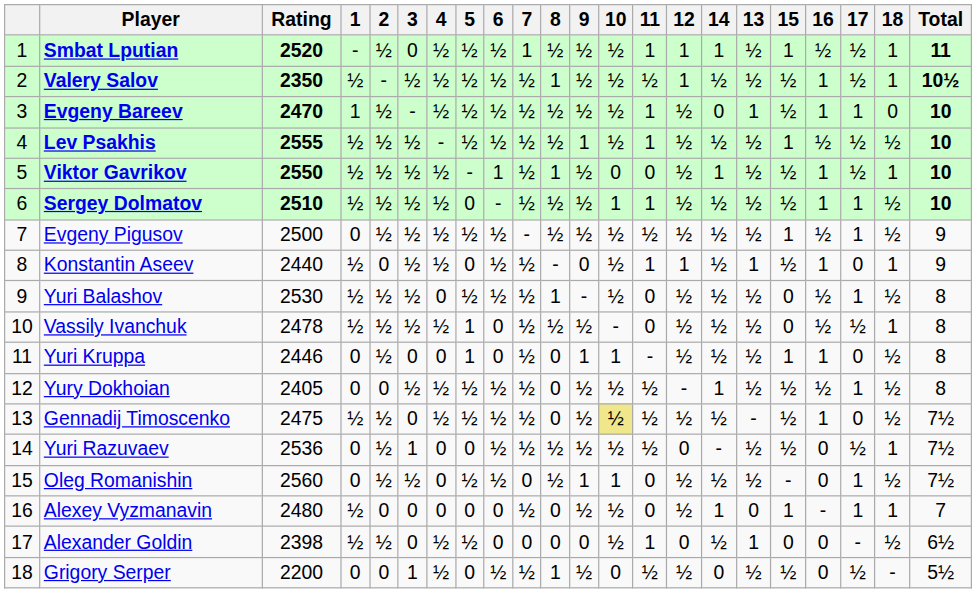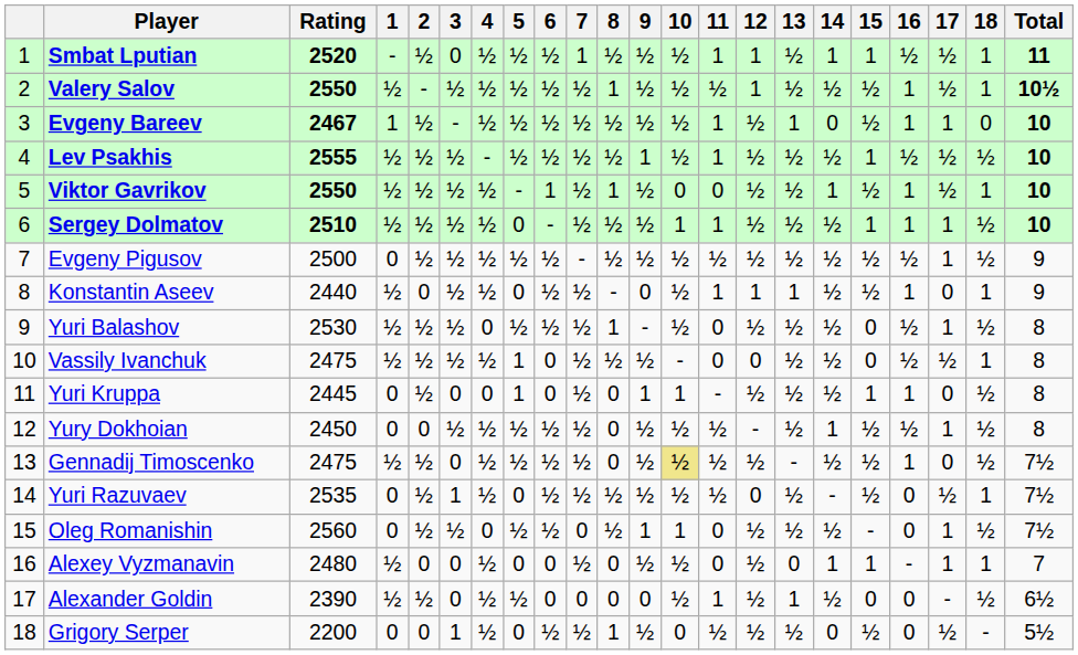 <table class="wikitable" border="1" width="800px">
 <tr>
 <th></th>
 <th>Player</th>
 <th>Rating</th>
 <th>1</th>
 <th>2</th>
 <th>3</th>
 <th>4</th>
 <th>5</th>
 <th>6</th>
 <th>7</th>
 <th>8</th>
 <th>9</th>
 <th>10</th>
 <th>11</th>
 <th>12</th>
+<th>13</th>
 <th>14</th>
-<th>13</th>
 <th>15</th>
 <th>16</th>
 <th>17</th>
 <th>18</th>
 <th>Total</th>
 </tr>
 <tr align=center style="background:#ccffcc;">
 <td>1</td>
 <td align=left> <strong><a href='#'>Smbat Lputian</a></strong></td>
 <td><strong>2520</strong></td>
 <td>-</td>
 <td>½</td>
 <td>0</td>
 <td>½</td>
 <td>½</td>
 <td>½</td>
 <td>1</td>
 <td>½</td>
 <td>½</td>
 <td>½</td>
 <td>1</td>
 <td>1</td>
+<td>½</td>
 <td>1</td>
-<td>½</td>
 <td>1</td>
 <td>½</td>
 <td>½</td>
 <td>1</td>
 <td align=center><strong>11</strong></td>
 </tr>
 <tr align=center style="background:#ccffcc;">
 <td>2</td>
 <td align=left> <strong><a href='#'>Valery Salov</a></strong></td>
-<td><strong>2350</strong></td>
+<td><strong>2550</strong></td>
 <td>½</td>
 <td>-</td>
 <td>½</td>
 <td>½</td>
 <td>½</td>
 <td>½</td>
 <td>½</td>
 <td>1</td>
 <td>½</td>
 <td>½</td>
 <td>½</td>
 <td>1</td>
 <td>½</td>
 <td>½</td>
 <td>½</td>
 <td>1</td>
 <td>½</td>
 <td>1</td>
 <td align=center><strong>10½</strong></td>
 </tr>
 <tr align=center style="background:#ccffcc;">
 <td>3</td>
 <td align=left> <strong><a href='#'>Evgeny Bareev</a></strong></td>
-<td><strong>2470</strong></td>
+<td><strong>2467</strong></td>
 <td>1</td>
 <td>½</td>
 <td>-</td>
 <td>½</td>
 <td>½</td>
 <td>½</td>
 <td>½</td>
 <td>½</td>
 <td>½</td>
 <td>½</td>
 <td>1</td>
 <td>½</td>
+<td>1</td>
 <td>0</td>
-<td>1</td>
 <td>½</td>
 <td>1</td>
 <td>1</td>
 <td>0</td>
 <td align=center><strong>10</strong></td>
 </tr>
 <tr align=center style="background:#ccffcc;">
 <td>4</td>
 <td align=left> <strong><a href='#'>Lev Psakhis</a></strong></td>
 <td><strong>2555</strong></td>
 <td>½</td>
 <td>½</td>
 <td>½</td>
 <td>-</td>
 <td>½</td>
 <td>½</td>
 <td>½</td>
 <td>½</td>
 <td>1</td>
 <td>½</td>
 <td>1</td>
 <td>½</td>
 <td>½</td>
 <td>½</td>
 <td>1</td>
 <td>½</td>
 <td>½</td>
 <td>½</td>
 <td align=center><strong>10</strong></td>
 </tr>
 <tr align=center style="background:#ccffcc;">
 <td>5</td>
 <td align=left> <strong><a href='#'>Viktor Gavrikov</a></strong></td>
 <td><strong>2550</strong></td>
 <td>½</td>
 <td>½</td>
 <td>½</td>
 <td>½</td>
 <td>-</td>
 <td>1</td>
 <td>½</td>
 <td>1</td>
 <td>½</td>
 <td>0</td>
 <td>0</td>
 <td>½</td>
+<td>½</td>
 <td>1</td>
-<td>½</td>
 <td>½</td>
 <td>1</td>
 <td>½</td>
 <td>1</td>
 <td align=center><strong>10</strong></td>
 </tr>
 <tr align=center style="background:#ccffcc;">
 <td>6</td>
 <td align=left> <strong><a href='#'>Sergey Dolmatov</a></strong></td>
 <td><strong>2510</strong></td>
 <td>½</td>
 <td>½</td>
 <td>½</td>
 <td>½</td>
 <td>0</td>
 <td>-</td>
 <td>½</td>
 <td>½</td>
 <td>½</td>
 <td>1</td>
 <td>1</td>
 <td>½</td>
 <td>½</td>
 <td>½</td>
-<td>½</td>
+<td>1</td>
 <td>1</td>
 <td>1</td>
 <td>½</td>
 <td align=center><strong>10</strong></td>
 </tr>
 <tr align=center>
 <td>7</td>
 <td align=left> <a href='#'>Evgeny Pigusov</a></td>
 <td>2500</td>
 <td>0</td>
 <td>½</td>
 <td>½</td>
 <td>½</td>
 <td>½</td>
 <td>½</td>
 <td>-</td>
 <td>½</td>
 <td>½</td>
 <td>½</td>
 <td>½</td>
 <td>½</td>
 <td>½</td>
 <td>½</td>
-<td>1</td>
+<td>½</td>
 <td>½</td>
 <td>1</td>
 <td>½</td>
 <td align=center>9</td>
 </tr>
 <tr align=center>
 <td>8</td>
 <td align=left> <a href='#'>Konstantin Aseev</a></td>
 <td>2440</td>
 <td>½</td>
 <td>0</td>
 <td>½</td>
 <td>½</td>
 <td>0</td>
 <td>½</td>
 <td>½</td>
 <td>-</td>
 <td>0</td>
 <td>½</td>
 <td>1</td>
 <td>1</td>
+<td>1</td>
 <td>½</td>
-<td>1</td>
 <td>½</td>
 <td>1</td>
 <td>0</td>
 <td>1</td>
 <td align=center>9</td>
 </tr>
 <tr align=center>
 <td>9</td>
 <td align=left> <a href='#'>Yuri Balashov</a></td>
 <td>2530</td>
 <td>½</td>
 <td>½</td>
 <td>½</td>
 <td>0</td>
 <td>½</td>
 <td>½</td>
 <td>½</td>
 <td>1</td>
 <td>-</td>
 <td>½</td>
 <td>0</td>
 <td>½</td>
 <td>½</td>
 <td>½</td>
 <td>0</td>
 <td>½</td>
 <td>1</td>
 <td>½</td>
 <td align=center>8</td>
 </tr>
 <tr align=center>
 <td>10</td>
 <td align=left> <a href='#'>Vassily Ivanchuk</a></td>
-<td>2478</td>
+<td>2475</td>
 <td>½</td>
 <td>½</td>
 <td>½</td>
 <td>½</td>
 <td>1</td>
 <td>0</td>
 <td>½</td>
 <td>½</td>
 <td>½</td>
 <td>-</td>
 <td>0</td>
-<td>½</td>
+<td>0</td>
 <td>½</td>
 <td>½</td>
 <td>0</td>
 <td>½</td>
 <td>½</td>
 <td>1</td>
 <td align=center>8</td>
 </tr>
 <tr align=center>
 <td>11</td>
 <td align=left> <a href='#'>Yuri Kruppa</a></td>
-<td>2446</td>
+<td>2445</td>
 <td>0</td>
 <td>½</td>
 <td>0</td>
 <td>0</td>
 <td>1</td>
 <td>0</td>
 <td>½</td>
 <td>0</td>
 <td>1</td>
 <td>1</td>
 <td>-</td>
 <td>½</td>
 <td>½</td>
 <td>½</td>
 <td>1</td>
 <td>1</td>
 <td>0</td>
 <td>½</td>
 <td align=center>8</td>
 </tr>
 <tr align=center>
 <td>12</td>
 <td align=left> <a href='#'>Yury Dokhoian</a></td>
-<td>2405</td>
+<td>2450</td>
 <td>0</td>
 <td>0</td>
 <td>½</td>
 <td>½</td>
 <td>½</td>
 <td>½</td>
 <td>½</td>
 <td>0</td>
 <td>½</td>
 <td>½</td>
 <td>½</td>
 <td>-</td>
+<td>½</td>
 <td>1</td>
-<td>½</td>
 <td>½</td>
 <td>½</td>
 <td>1</td>
 <td>½</td>
 <td align=center>8</td>
 </tr>
 <tr align=center>
 <td>13</td>
 <td align=left> <a href='#'>Gennadij Timoscenko</a></td>
 <td>2475</td>
 <td>½</td>
 <td>½</td>
 <td>0</td>
 <td>½</td>
 <td>½</td>
 <td>½</td>
 <td>½</td>
 <td>0</td>
 <td>½</td>
 <td style="background: khaki;">½</td>
 <td>½</td>
 <td>½</td>
+<td>-</td>
 <td>½</td>
-<td>-</td>
 <td>½</td>
 <td>1</td>
 <td>0</td>
 <td>½</td>
 <td align=center>7½</td>
 </tr>
 <tr align=center>
 <td>14</td>
 <td align=left> <a href='#'>Yuri Razuvaev</a></td>
-<td>2536</td>
+<td>2535</td>
 <td>0</td>
 <td>½</td>
 <td>1</td>
-<td>0</td>
+<td>½</td>
 <td>0</td>
 <td>½</td>
 <td>½</td>
 <td>½</td>
 <td>½</td>
 <td>½</td>
 <td>½</td>
 <td>0</td>
+<td>½</td>
 <td>-</td>
-<td>½</td>
 <td>½</td>
 <td>0</td>
 <td>½</td>
 <td>1</td>
 <td align=center>7½</td>
 </tr>
 <tr align=center>
 <td>15</td>
 <td align=left> <a href='#'>Oleg Romanishin</a></td>
 <td>2560</td>
 <td>0</td>
 <td>½</td>
 <td>½</td>
 <td>0</td>
 <td>½</td>
 <td>½</td>
 <td>0</td>
 <td>½</td>
 <td>1</td>
 <td>1</td>
 <td>0</td>
 <td>½</td>
 <td>½</td>
 <td>½</td>
 <td>-</td>
 <td>0</td>
 <td>1</td>
 <td>½</td>
 <td align=center>7½</td>
 </tr>
 <tr align=center>
 <td>16</td>
 <td align=left> <a href='#'>Alexey Vyzmanavin</a></td>
 <td>2480</td>
 <td>½</td>
 <td>0</td>
 <td>0</td>
-<td>0</td>
+<td>½</td>
 <td>0</td>
 <td>0</td>
 <td>½</td>
 <td>0</td>
 <td>½</td>
 <td>½</td>
 <td>0</td>
 <td>½</td>
+<td>0</td>
 <td>1</td>
-<td>0</td>
 <td>1</td>
 <td>-</td>
 <td>1</td>
 <td>1</td>
 <td align=center>7</td>
 </tr>
 <tr align=center>
 <td>17</td>
 <td align=left> <a href='#'>Alexander Goldin</a></td>
-<td>2398</td>
+<td>2390</td>
 <td>½</td>
 <td>½</td>
 <td>0</td>
 <td>½</td>
 <td>½</td>
 <td>0</td>
 <td>0</td>
 <td>0</td>
 <td>0</td>
 <td>½</td>
 <td>1</td>
-<td>0</td>
 <td>½</td>
 <td>1</td>
+<td>½</td>
 <td>0</td>
 <td>0</td>
 <td>-</td>
 <td>½</td>
 <td align=center>6½</td>
 </tr>
 <tr align=center>
 <td>18</td>
 <td align=left> <a href='#'>Grigory Serper</a></td>
 <td>2200</td>
 <td>0</td>
 <td>0</td>
 <td>1</td>
 <td>½</td>
 <td>0</td>
 <td>½</td>
 <td>½</td>
 <td>1</td>
 <td>½</td>
 <td>0</td>
 <td>½</td>
 <td>½</td>
+<td>½</td>
 <td>0</td>
-<td>½</td>
 <td>½</td>
 <td>0</td>
 <td>½</td>
 <td>-</td>
 <td align=center>5½</td>
 </tr>
 </table>
